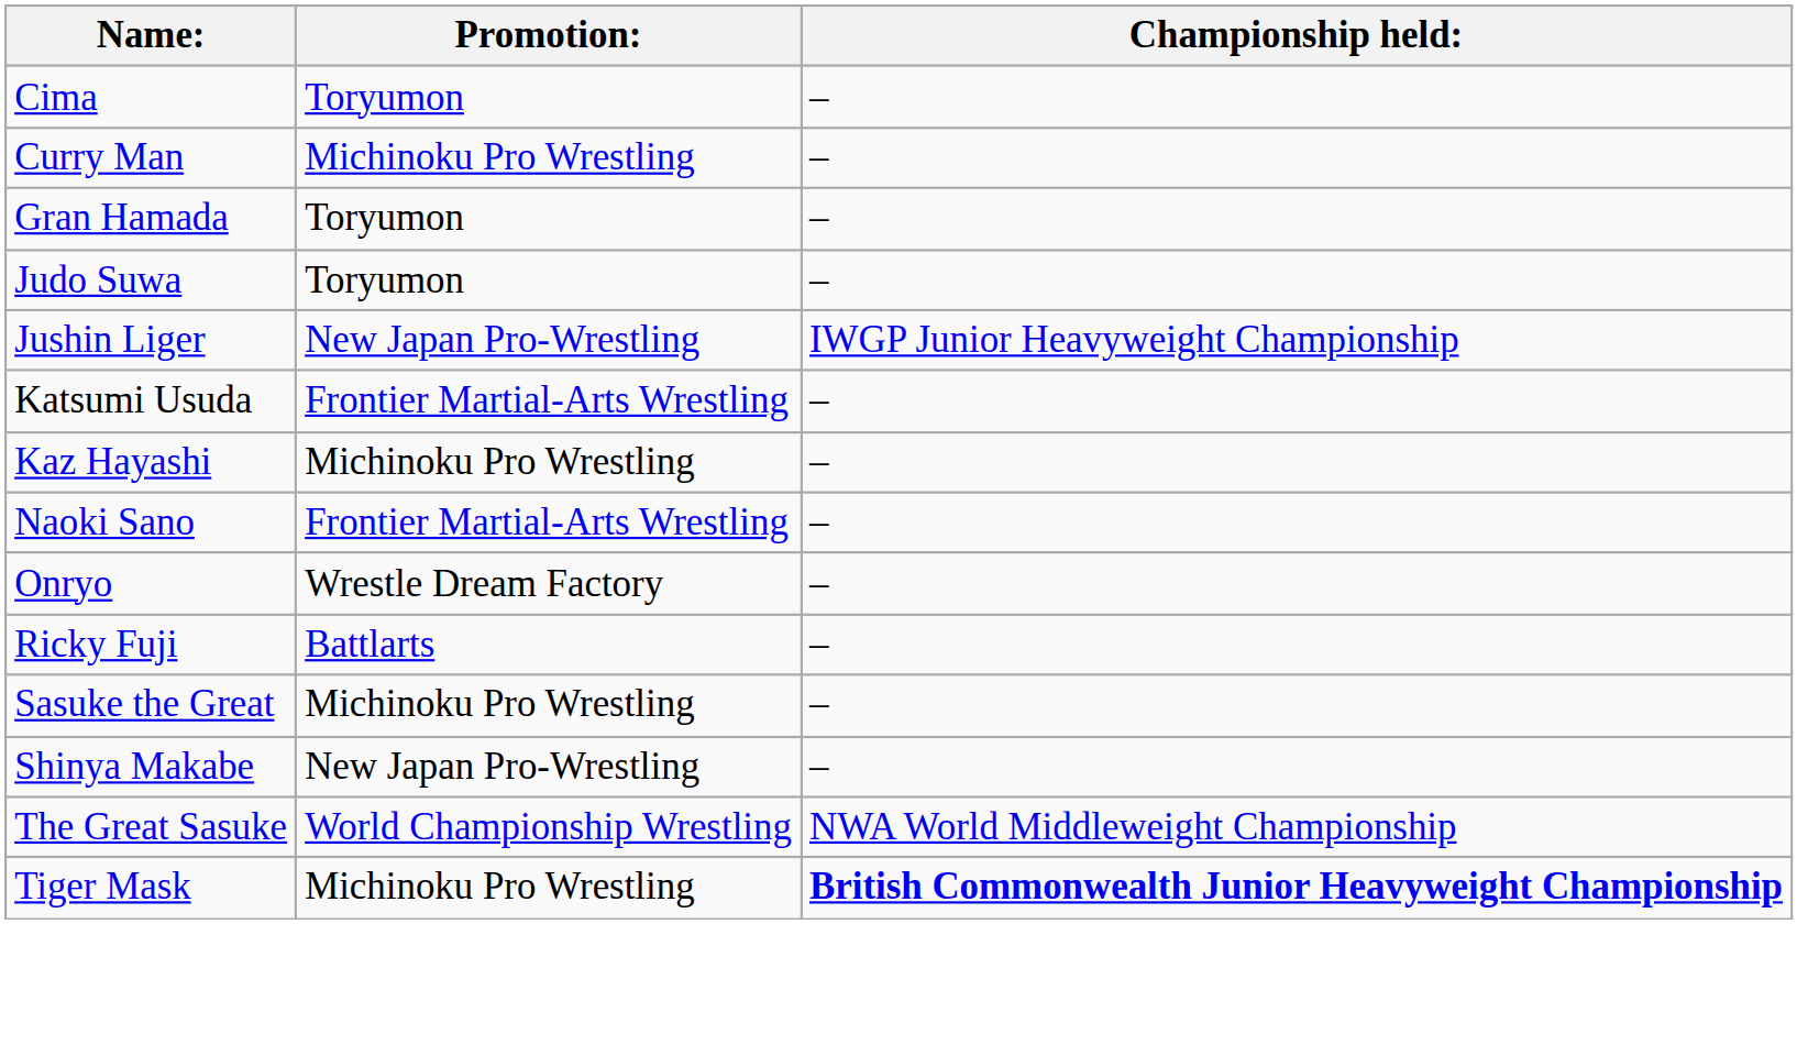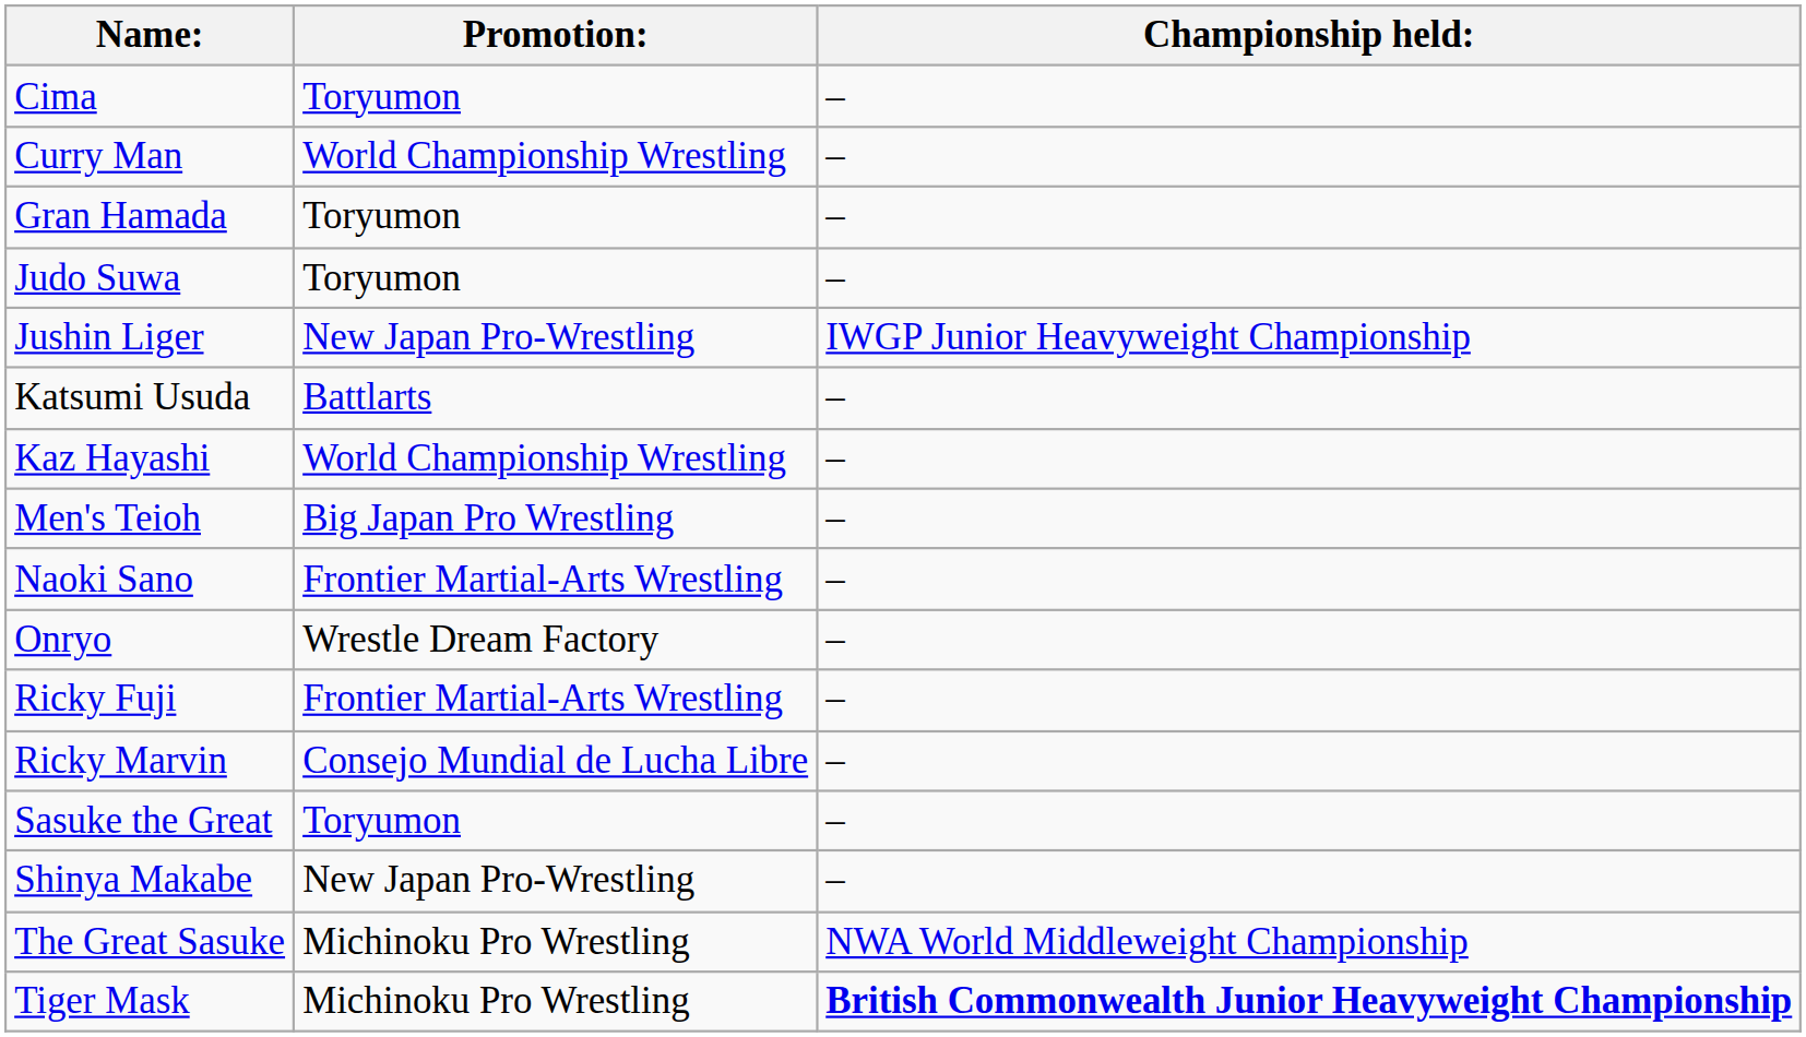 <table class="wikitable sortable">
 <tr>
 <th>Name:</th>
 <th>Promotion:</th>
 <th>Championship held:</th>
 </tr>
 <tr>
 <td><a href='#'>Cima</a></td>
 <td><a href='#'>Toryumon</a></td>
 <td>–</td>
 </tr>
 <tr>
 <td><a href='#'>Curry Man</a></td>
-<td><a href='#'>Michinoku Pro Wrestling</a></td>
+<td><a href='#'>World Championship Wrestling</a></td>
 <td>–</td>
 </tr>
 <tr>
 <td><a href='#'>Gran Hamada</a></td>
 <td>Toryumon</td>
 <td>–</td>
 </tr>
 <tr>
 <td><a href='#'>Judo Suwa</a></td>
 <td>Toryumon</td>
 <td>–</td>
 </tr>
 <tr>
 <td><a href='#'>Jushin Liger</a></td>
 <td><a href='#'>New Japan Pro-Wrestling</a></td>
 <td><a href='#'>IWGP Junior Heavyweight Championship</a></td>
 </tr>
 <tr>
 <td>Katsumi Usuda</td>
-<td><a href='#'>Frontier Martial-Arts Wrestling</a></td>
+<td><a href='#'>Battlarts</a></td>
 <td>–</td>
 </tr>
 <tr>
 <td><a href='#'>Kaz Hayashi</a></td>
-<td>Michinoku Pro Wrestling</td>
+<td><a href='#'>World Championship Wrestling</a></td>
+<td>–</td>
+</tr>
+<tr>
+<td><a href='#'>Men's Teioh</a></td>
+<td><a href='#'>Big Japan Pro Wrestling</a></td>
 <td>–</td>
 </tr>
 <tr>
 <td><a href='#'>Naoki Sano</a></td>
 <td><a href='#'>Frontier Martial-Arts Wrestling</a></td>
 <td>–</td>
 </tr>
 <tr>
 <td><a href='#'>Onryo</a></td>
 <td>Wrestle Dream Factory</td>
 <td>–</td>
 </tr>
 <tr>
 <td><a href='#'>Ricky Fuji</a></td>
-<td><a href='#'>Battlarts</a></td>
+<td><a href='#'>Frontier Martial-Arts Wrestling</a></td>
+<td>–</td>
+</tr>
+<tr>
+<td><a href='#'>Ricky Marvin</a></td>
+<td><a href='#'>Consejo Mundial de Lucha Libre</a></td>
 <td>–</td>
 </tr>
 <tr>
 <td><a href='#'>Sasuke the Great</a></td>
-<td>Michinoku Pro Wrestling</td>
+<td><a href='#'>Toryumon</a></td>
 <td>–</td>
 </tr>
 <tr>
 <td><a href='#'>Shinya Makabe</a></td>
 <td>New Japan Pro-Wrestling</td>
 <td>–</td>
 </tr>
 <tr>
 <td><a href='#'>The Great Sasuke</a></td>
-<td><a href='#'>World Championship Wrestling</a></td>
+<td>Michinoku Pro Wrestling</td>
 <td><a href='#'>NWA World Middleweight Championship</a></td>
 </tr>
 <tr>
 <td><a href='#'>Tiger Mask</a></td>
 <td>Michinoku Pro Wrestling</td>
 <td><strong><a href='#'>British Commonwealth Junior Heavyweight Championship</a></strong></td>
 </tr>
 </table>
